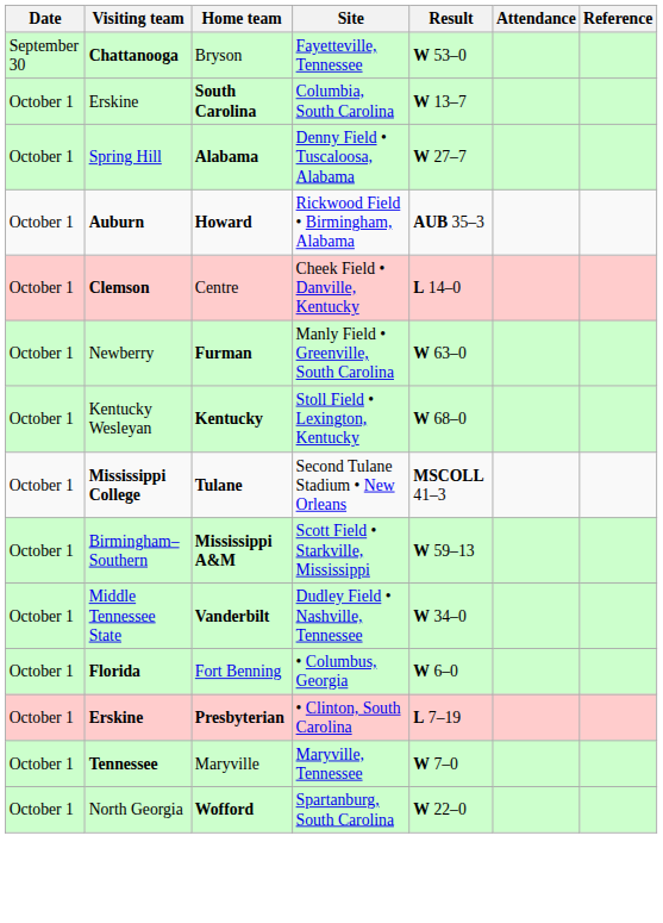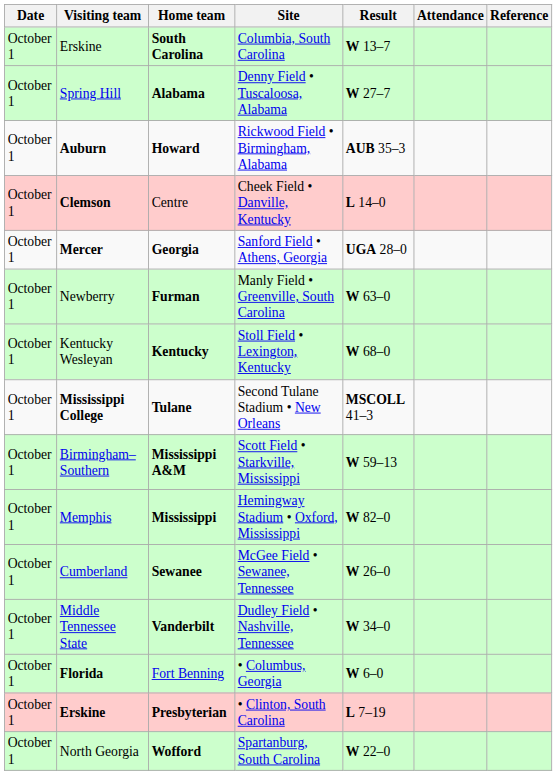 <table class="wikitable" style="font-size:95%;">
 <tr>
 <th>Date</th>
 <th>Visiting team</th>
 <th>Home team</th>
 <th>Site</th>
 <th>Result</th>
 <th>Attendance</th>
 <th class="unsortable">Reference</th>
-</tr>
-<tr bgcolor=ccffcc>
-<td>September 30</td>
-<td><strong>Chattanooga</strong></td>
-<td>Bryson</td>
-<td><a href='#'>Fayetteville, Tennessee</a></td>
-<td><strong>W</strong> 53–0</td>
-<td></td>
-<td></td>
 </tr>
 <tr bgcolor=ccffcc>
 <td>October 1</td>
 <td>Erskine</td>
 <td><strong>South Carolina</strong></td>
 <td><a href='#'>Columbia, South Carolina</a></td>
 <td><strong>W</strong> 13–7</td>
 <td></td>
 <td></td>
 </tr>
 <tr bgcolor=ccffcc>
 <td>October 1</td>
 <td><a href='#'>Spring Hill</a></td>
 <td><strong>Alabama</strong></td>
 <td><a href='#'>Denny Field</a> • <a href='#'>Tuscaloosa, Alabama</a></td>
 <td><strong>W</strong> 27–7</td>
 <td></td>
 <td></td>
 </tr>
 <tr bgcolor=>
 <td>October 1</td>
 <td><strong>Auburn</strong></td>
 <td><strong>Howard</strong></td>
 <td><a href='#'>Rickwood Field</a> • <a href='#'>Birmingham, Alabama</a></td>
 <td><strong>AUB</strong> 35–3</td>
 <td></td>
 <td></td>
 </tr>
 <tr bgcolor=ffcccc>
 <td>October 1</td>
 <td><strong>Clemson</strong></td>
 <td>Centre</td>
 <td>Cheek Field • <a href='#'>Danville, Kentucky</a></td>
 <td><strong>L</strong> 14–0</td>
+<td></td>
+<td></td>
+</tr>
+<tr bgcolor=>
+<td>October 1</td>
+<td><strong>Mercer</strong></td>
+<td><strong>Georgia</strong></td>
+<td><a href='#'>Sanford Field</a> • <a href='#'>Athens, Georgia</a></td>
+<td><strong>UGA</strong> 28–0</td>
 <td></td>
 <td></td>
 </tr>
 <tr bgcolor=ccffcc>
 <td>October 1</td>
 <td>Newberry</td>
 <td><strong>Furman</strong></td>
 <td>Manly Field • <a href='#'>Greenville, South Carolina</a></td>
 <td><strong>W</strong> 63–0</td>
 <td></td>
 <td></td>
 </tr>
 <tr bgcolor=ccffcc>
 <td>October 1</td>
 <td>Kentucky Wesleyan</td>
 <td><strong>Kentucky</strong></td>
 <td><a href='#'>Stoll Field</a> • <a href='#'>Lexington, Kentucky</a></td>
 <td><strong>W</strong> 68–0</td>
 <td></td>
 <td></td>
 </tr>
 <tr bgcolor=>
 <td>October 1</td>
 <td><strong>Mississippi College</strong></td>
 <td><strong>Tulane</strong></td>
 <td>Second Tulane Stadium • <a href='#'>New Orleans</a></td>
 <td><strong>MSCOLL</strong> 41–3</td>
 <td></td>
 <td></td>
 </tr>
 <tr bgcolor=ccffcc>
 <td>October 1</td>
 <td><a href='#'>Birmingham–Southern</a></td>
 <td><strong>Mississippi A&M</strong></td>
 <td><a href='#'>Scott Field</a> • <a href='#'>Starkville, Mississippi</a></td>
 <td><strong>W</strong> 59–13</td>
 <td></td>
 <td></td>
 </tr>
 <tr bgcolor=ccffcc>
 <td>October 1</td>
+<td><a href='#'>Memphis</a></td>
+<td><strong>Mississippi</strong></td>
+<td><a href='#'>Hemingway Stadium</a> • <a href='#'>Oxford, Mississippi</a></td>
+<td><strong>W</strong> 82–0</td>
+<td></td>
+<td></td>
+</tr>
+<tr bgcolor=ccffcc>
+<td>October 1</td>
+<td><a href='#'>Cumberland</a></td>
+<td><strong>Sewanee</strong></td>
+<td><a href='#'>McGee Field</a> • <a href='#'>Sewanee, Tennessee</a></td>
+<td><strong>W</strong> 26–0</td>
+<td></td>
+<td></td>
+</tr>
+<tr bgcolor=ccffcc>
+<td>October 1</td>
 <td><a href='#'>Middle Tennessee State</a></td>
 <td><strong>Vanderbilt</strong></td>
 <td><a href='#'>Dudley Field</a> • <a href='#'>Nashville, Tennessee</a></td>
 <td><strong>W</strong> 34–0</td>
 <td></td>
 <td></td>
 </tr>
 <tr bgcolor=ccffcc>
 <td>October 1</td>
 <td><strong>Florida</strong></td>
 <td><a href='#'>Fort Benning</a></td>
 <td>• <a href='#'>Columbus, Georgia</a></td>
 <td><strong>W</strong> 6–0</td>
 <td></td>
 <td></td>
 </tr>
 <tr bgcolor=ffcccc>
 <td>October 1</td>
 <td><strong>Erskine</strong></td>
 <td><strong>Presbyterian</strong></td>
 <td>• <a href='#'>Clinton, South Carolina</a></td>
 <td><strong>L</strong> 7–19</td>
 <td></td>
 <td></td>
 </tr>
 <tr bgcolor=ccffcc>
 <td>October 1</td>
-<td><strong>Tennessee</strong></td>
-<td>Maryville</td>
-<td><a href='#'>Maryville, Tennessee</a></td>
-<td><strong>W</strong> 7–0</td>
-<td></td>
-<td></td>
-</tr>
-<tr bgcolor=ccffcc>
-<td>October 1</td>
 <td>North Georgia</td>
 <td><strong>Wofford</strong></td>
 <td><a href='#'>Spartanburg, South Carolina</a></td>
 <td><strong>W</strong> 22–0</td>
 <td></td>
 <td></td>
 </tr>
 </table>
